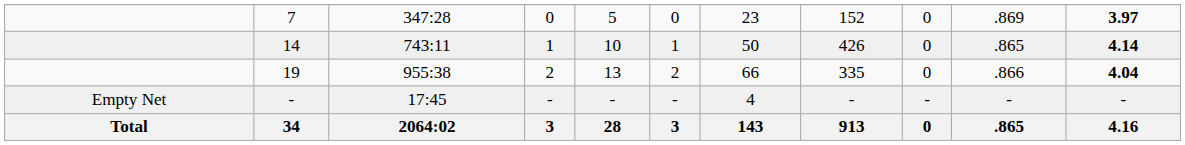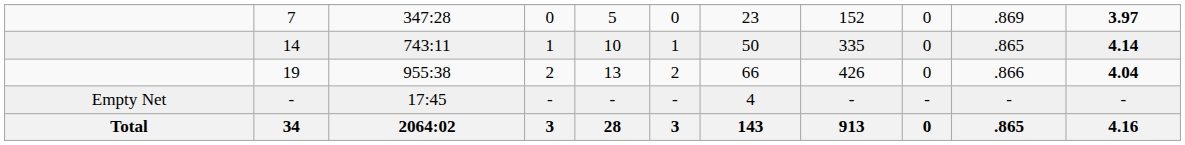 <table class="wikitable sortable" width ="1100">
 <tr align="center">
 </tr>
 <tr align="center" bgcolor="">
 <td></td>
 <td>7</td>
 <td>347:28</td>
 <td>0</td>
 <td>5</td>
 <td>0</td>
 <td>23</td>
 <td>152</td>
 <td>0</td>
 <td>.869</td>
 <td><strong>3.97</strong></td>
 </tr>
 <tr align="center" bgcolor="f0f0f0">
 <td></td>
 <td>14</td>
 <td>743:11</td>
 <td>1</td>
 <td>10</td>
 <td>1</td>
 <td>50</td>
-<td>426</td>
+<td>335</td>
 <td>0</td>
 <td>.865</td>
 <td><strong>4.14</strong></td>
 </tr>
 <tr align="center" bgcolor="">
 <td></td>
 <td>19</td>
 <td>955:38</td>
 <td>2</td>
 <td>13</td>
 <td>2</td>
 <td>66</td>
-<td>335</td>
+<td>426</td>
 <td>0</td>
 <td>.866</td>
 <td><strong>4.04</strong></td>
 </tr>
 <tr align="center" bgcolor="f0f0f0">
 <td>Empty Net</td>
 <td>-</td>
 <td>17:45</td>
 <td>-</td>
 <td>-</td>
 <td>-</td>
 <td>4</td>
 <td>-</td>
 <td>-</td>
 <td>-</td>
 <td>-</td>
 </tr>
 <tr>
 <th>Total</th>
 <th>34</th>
 <th>2064:02</th>
 <th>3</th>
 <th>28</th>
 <th>3</th>
 <th>143</th>
 <th>913</th>
 <th>0</th>
 <th>.865</th>
 <th>4.16</th>
 </tr>
 </table>
